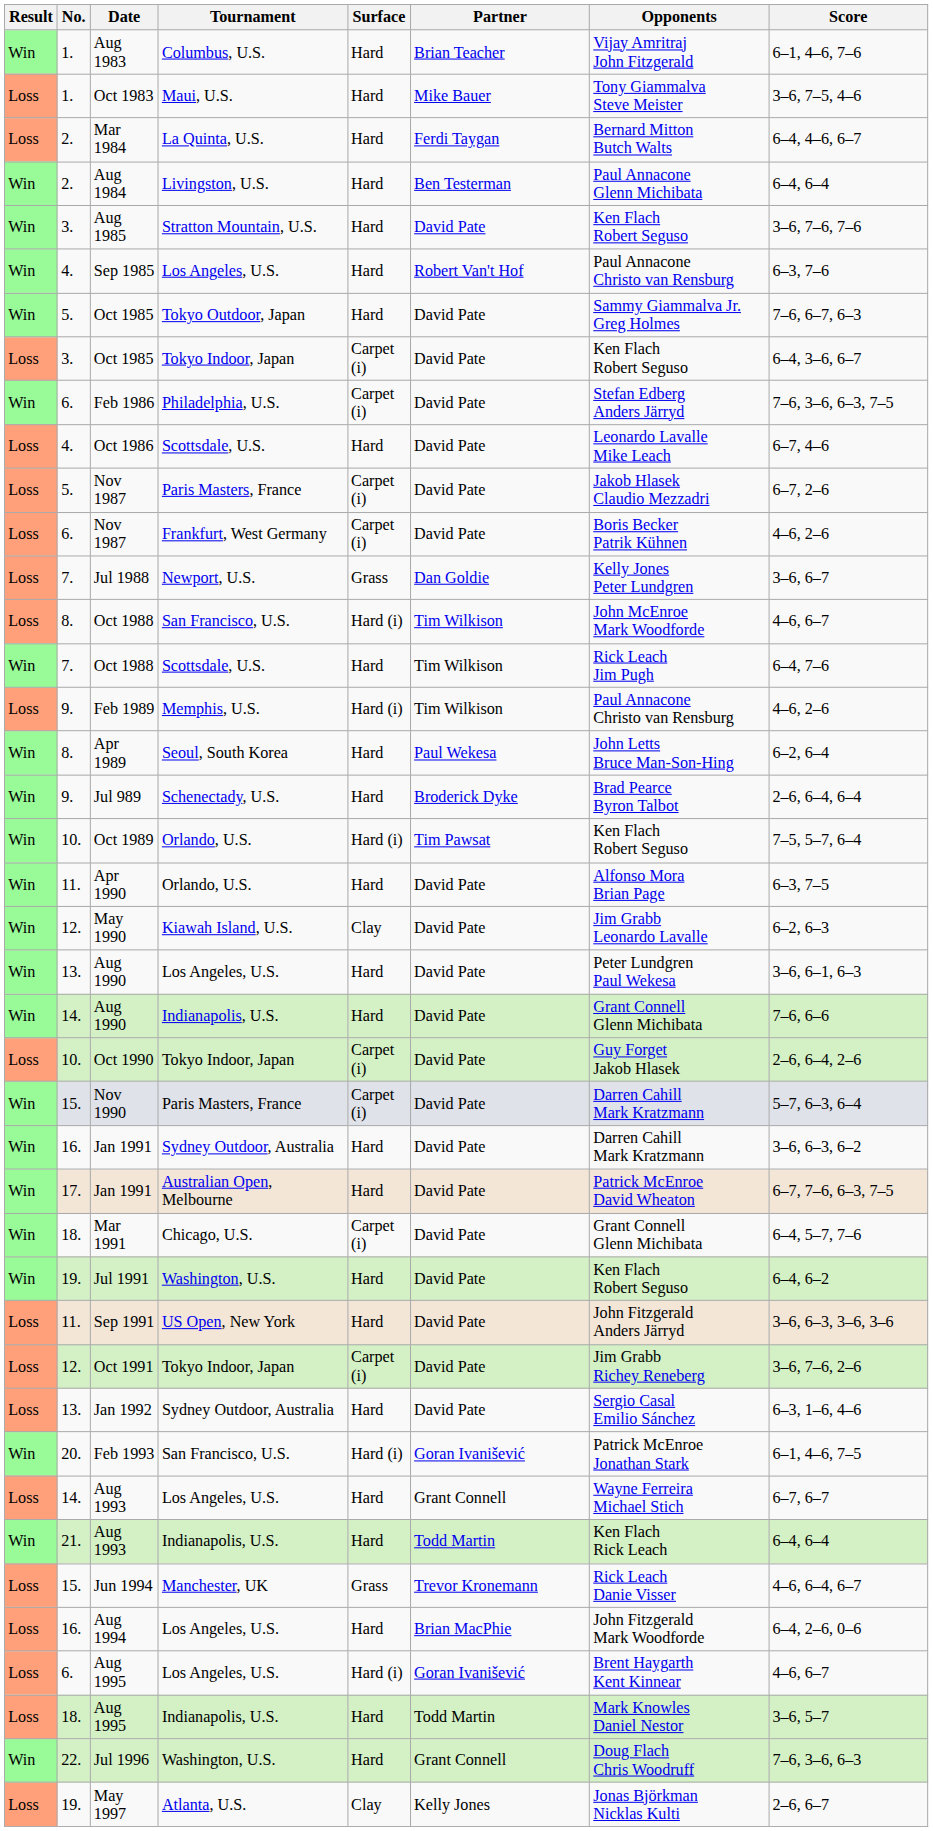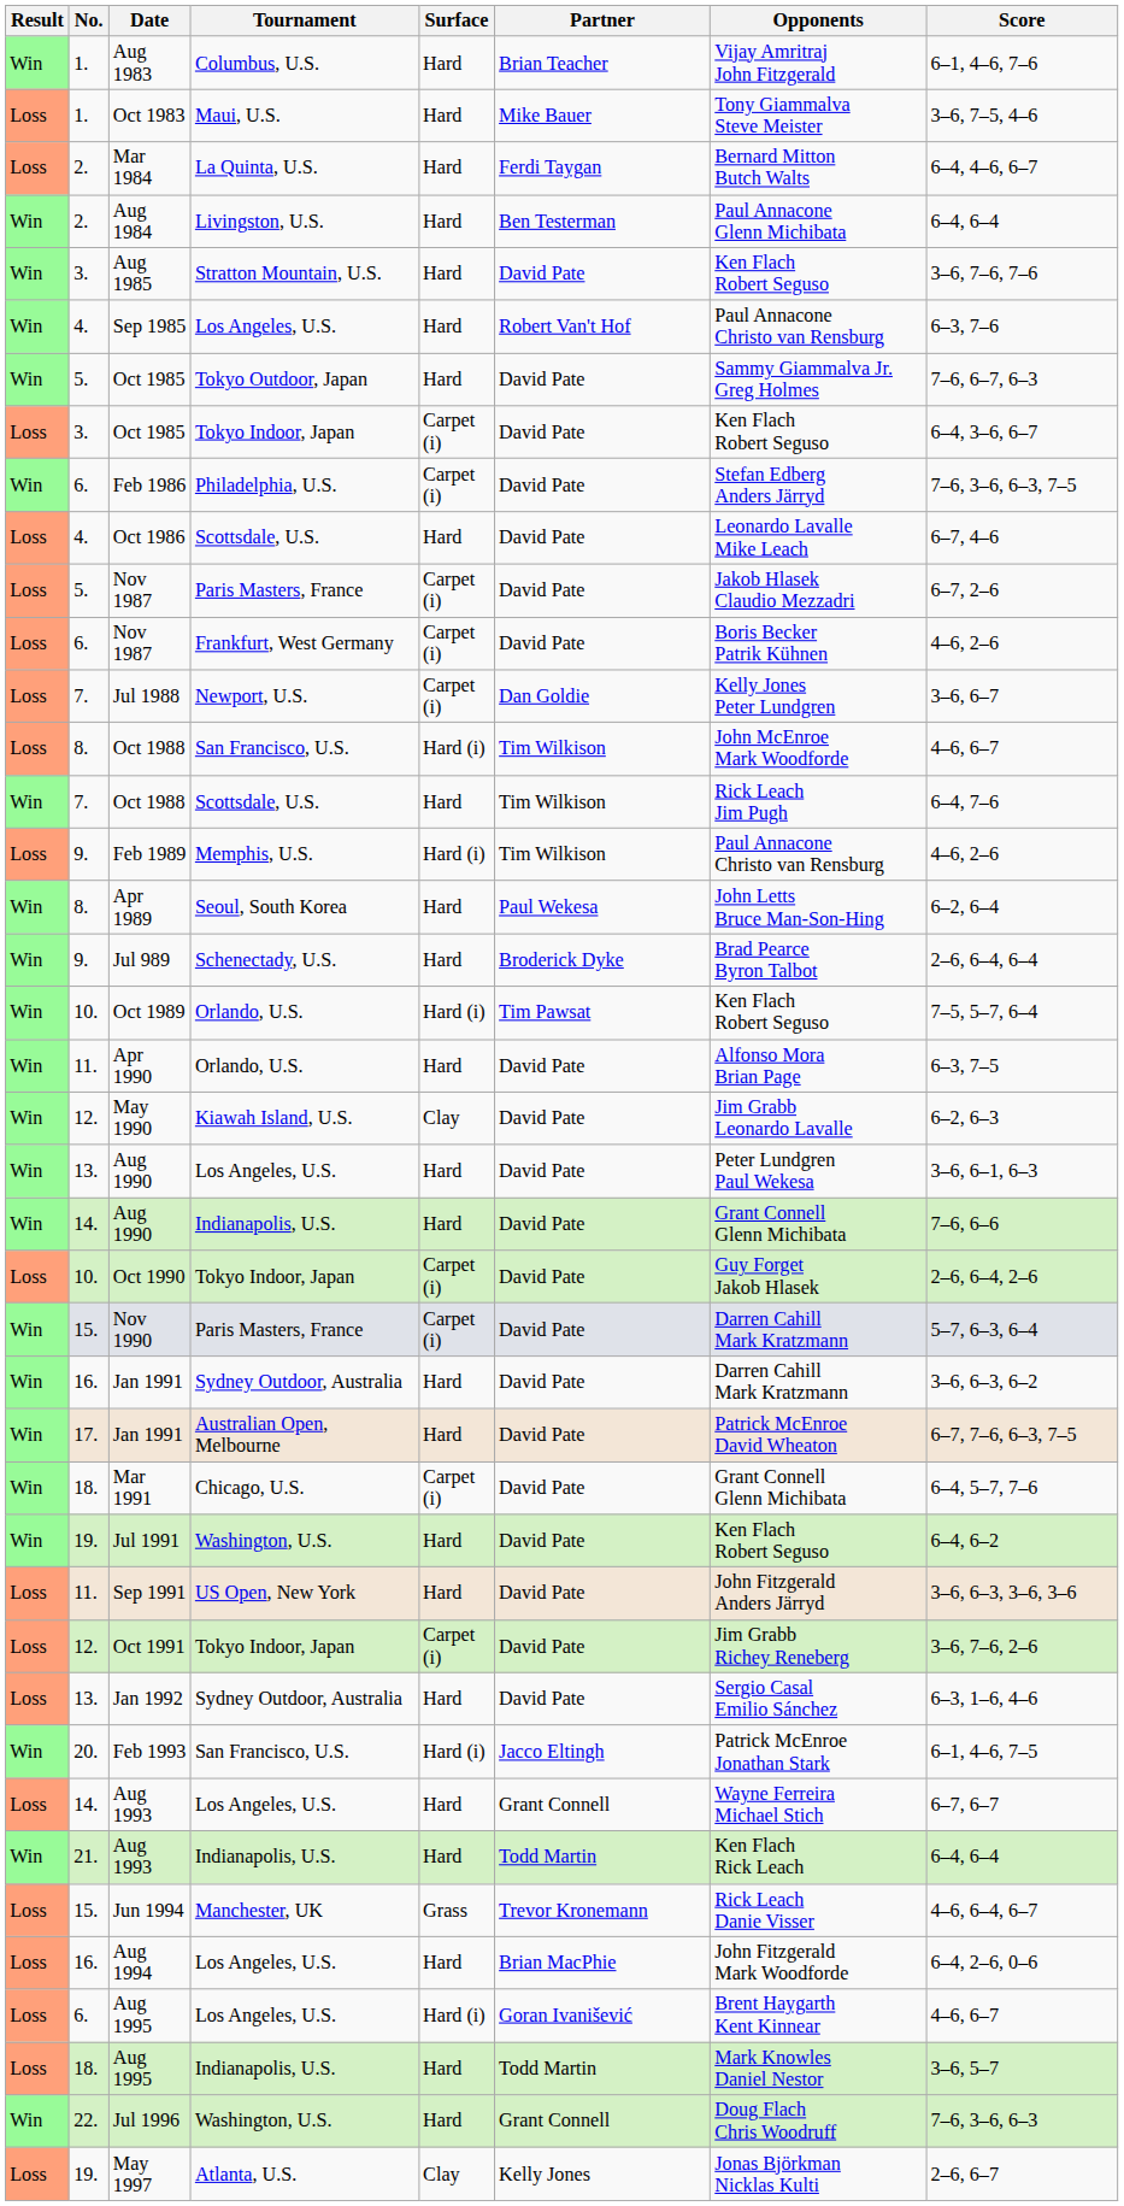 <table class="sortable wikitable">
 <tr>
 <th style="width:45px">Result</th>
 <th style="width:25px">No.</th>
 <th style="width:60px">Date</th>
 <th style="width:180px">Tournament</th>
 <th style="width:55px">Surface</th>
 <th style="width:170px">Partner</th>
 <th style="width:170px">Opponents</th>
 <th style="width:150px" class="unsortable">Score</th>
 </tr>
 <tr>
 <td style="background:#98fb98;">Win</td>
 <td>1.</td>
 <td>Aug 1983</td>
 <td><a href='#'>Columbus</a>, U.S.</td>
 <td>Hard</td>
 <td> <a href='#'>Brian Teacher</a></td>
 <td> <a href='#'>Vijay Amritraj</a><br> <a href='#'>John Fitzgerald</a></td>
 <td>6–1, 4–6, 7–6</td>
 </tr>
 <tr>
 <td style="background:#ffa07a;">Loss</td>
 <td>1.</td>
 <td>Oct 1983</td>
 <td><a href='#'>Maui</a>, U.S.</td>
 <td>Hard</td>
 <td> <a href='#'>Mike Bauer</a></td>
 <td> <a href='#'>Tony Giammalva</a><br> <a href='#'>Steve Meister</a></td>
 <td>3–6, 7–5, 4–6</td>
 </tr>
 <tr>
 <td style="background:#ffa07a;">Loss</td>
 <td>2.</td>
 <td>Mar 1984</td>
 <td><a href='#'>La Quinta</a>, U.S.</td>
 <td>Hard</td>
 <td> <a href='#'>Ferdi Taygan</a></td>
 <td> <a href='#'>Bernard Mitton</a><br> <a href='#'>Butch Walts</a></td>
 <td>6–4, 4–6, 6–7</td>
 </tr>
 <tr>
 <td style="background:#98fb98;">Win</td>
 <td>2.</td>
 <td>Aug 1984</td>
 <td><a href='#'>Livingston</a>, U.S.</td>
 <td>Hard</td>
 <td> <a href='#'>Ben Testerman</a></td>
 <td> <a href='#'>Paul Annacone</a><br> <a href='#'>Glenn Michibata</a></td>
 <td>6–4, 6–4</td>
 </tr>
 <tr>
 <td style="background:#98fb98;">Win</td>
 <td>3.</td>
 <td>Aug 1985</td>
 <td><a href='#'>Stratton Mountain</a>, U.S.</td>
 <td>Hard</td>
 <td> <a href='#'>David Pate</a></td>
 <td> <a href='#'>Ken Flach</a><br> <a href='#'>Robert Seguso</a></td>
 <td>3–6, 7–6, 7–6</td>
 </tr>
 <tr>
 <td style="background:#98fb98;">Win</td>
 <td>4.</td>
 <td>Sep 1985</td>
 <td><a href='#'>Los Angeles</a>, U.S.</td>
 <td>Hard</td>
 <td> <a href='#'>Robert Van't Hof</a></td>
 <td> Paul Annacone<br> <a href='#'>Christo van Rensburg</a></td>
 <td>6–3, 7–6</td>
 </tr>
 <tr>
 <td style="background:#98fb98;">Win</td>
 <td>5.</td>
 <td>Oct 1985</td>
 <td><a href='#'>Tokyo Outdoor</a>, Japan</td>
 <td>Hard</td>
 <td> David Pate</td>
 <td> <a href='#'>Sammy Giammalva Jr.</a><br> <a href='#'>Greg Holmes</a></td>
 <td>7–6, 6–7, 6–3</td>
 </tr>
 <tr>
 <td style="background:#ffa07a;">Loss</td>
 <td>3.</td>
 <td>Oct 1985</td>
 <td><a href='#'>Tokyo Indoor</a>, Japan</td>
 <td>Carpet (i)</td>
 <td> David Pate</td>
 <td> Ken Flach<br> Robert Seguso</td>
 <td>6–4, 3–6, 6–7</td>
 </tr>
 <tr>
 <td style="background:#98fb98;">Win</td>
 <td>6.</td>
 <td>Feb 1986</td>
 <td><a href='#'>Philadelphia</a>, U.S.</td>
 <td>Carpet (i)</td>
 <td> David Pate</td>
 <td> <a href='#'>Stefan Edberg</a><br> <a href='#'>Anders Järryd</a></td>
 <td>7–6, 3–6, 6–3, 7–5</td>
 </tr>
 <tr>
 <td style="background:#ffa07a;">Loss</td>
 <td>4.</td>
 <td>Oct 1986</td>
 <td><a href='#'>Scottsdale</a>, U.S.</td>
 <td>Hard</td>
 <td> David Pate</td>
 <td> <a href='#'>Leonardo Lavalle</a><br> <a href='#'>Mike Leach</a></td>
 <td>6–7, 4–6</td>
 </tr>
 <tr>
 <td style="background:#ffa07a;">Loss</td>
 <td>5.</td>
 <td>Nov 1987</td>
 <td><a href='#'>Paris Masters</a>, France</td>
 <td>Carpet (i)</td>
 <td> David Pate</td>
 <td> <a href='#'>Jakob Hlasek</a><br> <a href='#'>Claudio Mezzadri</a></td>
 <td>6–7, 2–6</td>
 </tr>
 <tr>
 <td style="background:#ffa07a;">Loss</td>
 <td>6.</td>
 <td>Nov 1987</td>
 <td><a href='#'>Frankfurt</a>, West Germany</td>
 <td>Carpet (i)</td>
 <td> David Pate</td>
 <td> <a href='#'>Boris Becker</a><br> <a href='#'>Patrik Kühnen</a></td>
 <td>4–6, 2–6</td>
 </tr>
 <tr>
 <td style="background:#ffa07a;">Loss</td>
 <td>7.</td>
 <td>Jul 1988</td>
 <td><a href='#'>Newport</a>, U.S.</td>
-<td>Grass</td>
+<td>Carpet (i)</td>
 <td> <a href='#'>Dan Goldie</a></td>
 <td> <a href='#'>Kelly Jones</a><br> <a href='#'>Peter Lundgren</a></td>
 <td>3–6, 6–7</td>
 </tr>
 <tr>
 <td style="background:#ffa07a;">Loss</td>
 <td>8.</td>
 <td>Oct 1988</td>
 <td><a href='#'>San Francisco</a>, U.S.</td>
 <td>Hard (i)</td>
 <td> <a href='#'>Tim Wilkison</a></td>
 <td> <a href='#'>John McEnroe</a><br> <a href='#'>Mark Woodforde</a></td>
 <td>4–6, 6–7</td>
 </tr>
 <tr>
 <td style="background:#98fb98;">Win</td>
 <td>7.</td>
 <td>Oct 1988</td>
 <td><a href='#'>Scottsdale</a>, U.S.</td>
 <td>Hard</td>
 <td> Tim Wilkison</td>
 <td> <a href='#'>Rick Leach</a><br> <a href='#'>Jim Pugh</a></td>
 <td>6–4, 7–6</td>
 </tr>
 <tr>
 <td style="background:#ffa07a;">Loss</td>
 <td>9.</td>
 <td>Feb 1989</td>
 <td><a href='#'>Memphis</a>, U.S.</td>
 <td>Hard (i)</td>
 <td> Tim Wilkison</td>
 <td> <a href='#'>Paul Annacone</a><br> Christo van Rensburg</td>
 <td>4–6, 2–6</td>
 </tr>
 <tr>
 <td style="background:#98fb98;">Win</td>
 <td>8.</td>
 <td>Apr 1989</td>
 <td><a href='#'>Seoul</a>, South Korea</td>
 <td>Hard</td>
 <td> <a href='#'>Paul Wekesa</a></td>
 <td> <a href='#'>John Letts</a><br> <a href='#'>Bruce Man-Son-Hing</a></td>
 <td>6–2, 6–4</td>
 </tr>
 <tr>
 <td style="background:#98fb98;">Win</td>
 <td>9.</td>
 <td>Jul 989</td>
 <td><a href='#'>Schenectady</a>, U.S.</td>
 <td>Hard</td>
 <td> <a href='#'>Broderick Dyke</a></td>
 <td> <a href='#'>Brad Pearce</a><br> <a href='#'>Byron Talbot</a></td>
 <td>2–6, 6–4, 6–4</td>
 </tr>
 <tr>
 <td style="background:#98fb98;">Win</td>
 <td>10.</td>
 <td>Oct 1989</td>
 <td><a href='#'>Orlando</a>, U.S.</td>
 <td>Hard (i)</td>
 <td> <a href='#'>Tim Pawsat</a></td>
 <td> Ken Flach<br> Robert Seguso</td>
 <td>7–5, 5–7, 6–4</td>
 </tr>
 <tr>
 <td style="background:#98fb98;">Win</td>
 <td>11.</td>
 <td>Apr 1990</td>
 <td>Orlando, U.S.</td>
 <td>Hard</td>
 <td> David Pate</td>
 <td> <a href='#'>Alfonso Mora</a><br> <a href='#'>Brian Page</a></td>
 <td>6–3, 7–5</td>
 </tr>
 <tr>
 <td style="background:#98fb98;">Win</td>
 <td>12.</td>
 <td>May 1990</td>
 <td><a href='#'>Kiawah Island</a>, U.S.</td>
 <td>Clay</td>
 <td> David Pate</td>
 <td> <a href='#'>Jim Grabb</a><br> <a href='#'>Leonardo Lavalle</a></td>
 <td>6–2, 6–3</td>
 </tr>
 <tr>
 <td style="background:#98fb98;">Win</td>
 <td>13.</td>
 <td>Aug 1990</td>
 <td>Los Angeles, U.S.</td>
 <td>Hard</td>
 <td> David Pate</td>
 <td> Peter Lundgren<br> <a href='#'>Paul Wekesa</a></td>
 <td>3–6, 6–1, 6–3</td>
 </tr>
 <tr bgcolor="#d4f1c5">
 <td style="background:#98fb98;">Win</td>
 <td>14.</td>
 <td>Aug 1990</td>
 <td><a href='#'>Indianapolis</a>, U.S.</td>
 <td>Hard</td>
 <td> David Pate</td>
 <td> <a href='#'>Grant Connell</a><br> Glenn Michibata</td>
 <td>7–6, 6–6</td>
 </tr>
 <tr bgcolor="#d4f1c5">
 <td style="background:#ffa07a;">Loss</td>
 <td>10.</td>
 <td>Oct 1990</td>
 <td>Tokyo Indoor, Japan</td>
 <td>Carpet (i)</td>
 <td> David Pate</td>
 <td> <a href='#'>Guy Forget</a><br> Jakob Hlasek</td>
 <td>2–6, 6–4, 2–6</td>
 </tr>
 <tr bgcolor="#dfe2e9">
 <td style="background:#98fb98;">Win</td>
 <td>15.</td>
 <td>Nov 1990</td>
 <td>Paris Masters, France</td>
 <td>Carpet (i)</td>
 <td> David Pate</td>
 <td> <a href='#'>Darren Cahill</a><br> <a href='#'>Mark Kratzmann</a></td>
 <td>5–7, 6–3, 6–4</td>
 </tr>
 <tr>
 <td style="background:#98fb98;">Win</td>
 <td>16.</td>
 <td>Jan 1991</td>
 <td><a href='#'>Sydney Outdoor</a>, Australia</td>
 <td>Hard</td>
 <td> David Pate</td>
 <td> Darren Cahill<br> Mark Kratzmann</td>
 <td>3–6, 6–3, 6–2</td>
 </tr>
 <tr bgcolor="#f3e6d7">
 <td style="background:#98fb98;">Win</td>
 <td>17.</td>
 <td>Jan 1991</td>
 <td><a href='#'>Australian Open</a>, Melbourne</td>
 <td>Hard</td>
 <td> David Pate</td>
 <td> <a href='#'>Patrick McEnroe</a><br> <a href='#'>David Wheaton</a></td>
 <td>6–7, 7–6, 6–3, 7–5</td>
 </tr>
 <tr>
 <td style="background:#98fb98;">Win</td>
 <td>18.</td>
 <td>Mar 1991</td>
 <td>Chicago, U.S.</td>
 <td>Carpet (i)</td>
 <td> David Pate</td>
 <td> Grant Connell<br> Glenn Michibata</td>
 <td>6–4, 5–7, 7–6</td>
 </tr>
 <tr bgcolor="#d4f1c5">
 <td style="background:#98fb98;">Win</td>
 <td>19.</td>
 <td>Jul 1991</td>
 <td><a href='#'>Washington</a>, U.S.</td>
 <td>Hard</td>
 <td> David Pate</td>
 <td> Ken Flach<br> Robert Seguso</td>
 <td>6–4, 6–2</td>
 </tr>
 <tr bgcolor="#f3e6d7">
 <td style="background:#ffa07a;">Loss</td>
 <td>11.</td>
 <td>Sep 1991</td>
 <td><a href='#'>US Open</a>, New York</td>
 <td>Hard</td>
 <td> David Pate</td>
 <td> John Fitzgerald<br> Anders Järryd</td>
 <td>3–6, 6–3, 3–6, 3–6</td>
 </tr>
 <tr bgcolor="#d4f1c5">
 <td style="background:#ffa07a;">Loss</td>
 <td>12.</td>
 <td>Oct 1991</td>
 <td>Tokyo Indoor, Japan</td>
 <td>Carpet (i)</td>
 <td> David Pate</td>
 <td> Jim Grabb<br> <a href='#'>Richey Reneberg</a></td>
 <td>3–6, 7–6, 2–6</td>
 </tr>
 <tr>
 <td style="background:#ffa07a;">Loss</td>
 <td>13.</td>
 <td>Jan 1992</td>
 <td>Sydney Outdoor, Australia</td>
 <td>Hard</td>
 <td> David Pate</td>
 <td> <a href='#'>Sergio Casal</a><br> <a href='#'>Emilio Sánchez</a></td>
 <td>6–3, 1–6, 4–6</td>
 </tr>
 <tr>
 <td style="background:#98fb98;">Win</td>
 <td>20.</td>
 <td>Feb 1993</td>
 <td>San Francisco, U.S.</td>
 <td>Hard (i)</td>
-<td> <a href='#'>Goran Ivanišević</a></td>
+<td> <a href='#'>Jacco Eltingh</a></td>
 <td> Patrick McEnroe<br> <a href='#'>Jonathan Stark</a></td>
 <td>6–1, 4–6, 7–5</td>
 </tr>
 <tr>
 <td style="background:#ffa07a;">Loss</td>
 <td>14.</td>
 <td>Aug 1993</td>
 <td>Los Angeles, U.S.</td>
 <td>Hard</td>
 <td> Grant Connell</td>
 <td> <a href='#'>Wayne Ferreira</a><br> <a href='#'>Michael Stich</a></td>
 <td>6–7, 6–7</td>
 </tr>
 <tr bgcolor="#d4f1c5">
 <td style="background:#98fb98;">Win</td>
 <td>21.</td>
 <td>Aug 1993</td>
 <td>Indianapolis, U.S.</td>
 <td>Hard</td>
 <td> <a href='#'>Todd Martin</a></td>
 <td> Ken Flach<br> Rick Leach</td>
 <td>6–4, 6–4</td>
 </tr>
 <tr>
 <td style="background:#ffa07a;">Loss</td>
 <td>15.</td>
 <td>Jun 1994</td>
 <td><a href='#'>Manchester</a>, UK</td>
 <td>Grass</td>
 <td> <a href='#'>Trevor Kronemann</a></td>
 <td> <a href='#'>Rick Leach</a><br> <a href='#'>Danie Visser</a></td>
 <td>4–6, 6–4, 6–7</td>
 </tr>
 <tr>
 <td style="background:#ffa07a;">Loss</td>
 <td>16.</td>
 <td>Aug 1994</td>
 <td>Los Angeles, U.S.</td>
 <td>Hard</td>
 <td> <a href='#'>Brian MacPhie</a></td>
 <td> John Fitzgerald<br> Mark Woodforde</td>
 <td>6–4, 2–6, 0–6</td>
 </tr>
 <tr>
 <td style="background:#ffa07a;">Loss</td>
 <td>6.</td>
 <td>Aug 1995</td>
 <td>Los Angeles, U.S.</td>
 <td>Hard (i)</td>
 <td> <a href='#'>Goran Ivanišević</a></td>
 <td> <a href='#'>Brent Haygarth</a><br> <a href='#'>Kent Kinnear</a></td>
 <td>4–6, 6–7</td>
 </tr>
 <tr bgcolor="#d4f1c5">
 <td style="background:#ffa07a;">Loss</td>
 <td>18.</td>
 <td>Aug 1995</td>
 <td>Indianapolis, U.S.</td>
 <td>Hard</td>
 <td> Todd Martin</td>
 <td> <a href='#'>Mark Knowles</a><br> <a href='#'>Daniel Nestor</a></td>
 <td>3–6, 5–7</td>
 </tr>
 <tr bgcolor="#d4f1c5">
 <td style="background:#98fb98;">Win</td>
 <td>22.</td>
 <td>Jul 1996</td>
 <td>Washington, U.S.</td>
 <td>Hard</td>
 <td> Grant Connell</td>
 <td> <a href='#'>Doug Flach</a><br> <a href='#'>Chris Woodruff</a></td>
 <td>7–6, 3–6, 6–3</td>
 </tr>
 <tr>
 <td style="background:#ffa07a;">Loss</td>
 <td>19.</td>
 <td>May 1997</td>
 <td><a href='#'>Atlanta</a>, U.S.</td>
 <td>Clay</td>
 <td> Kelly Jones</td>
 <td> <a href='#'>Jonas Björkman</a><br> <a href='#'>Nicklas Kulti</a></td>
 <td>2–6, 6–7</td>
 </tr>
 </table>
